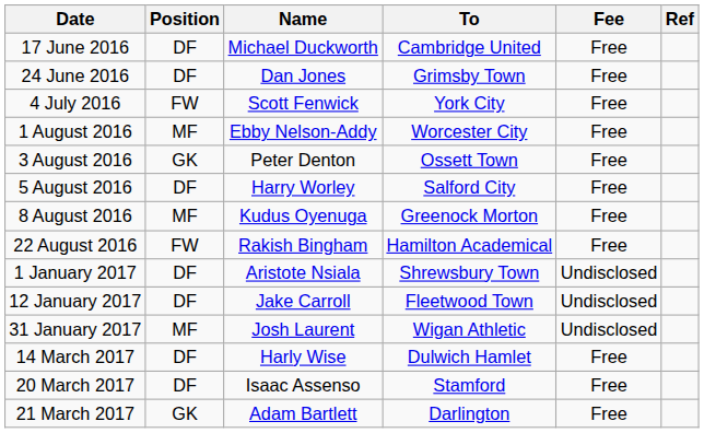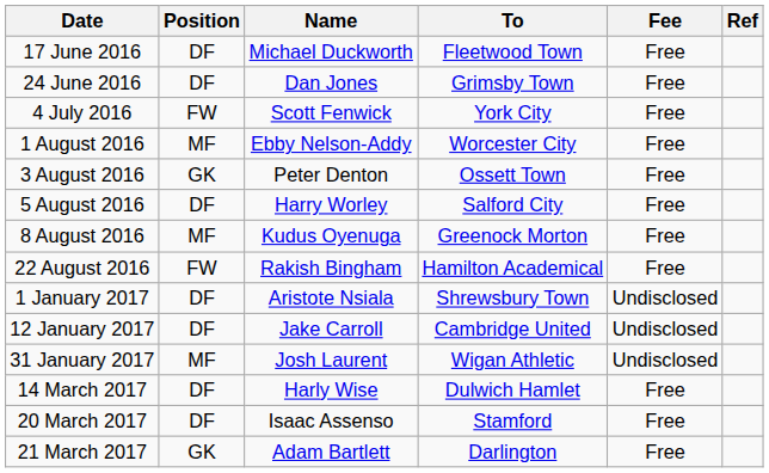 <table class="wikitable" style="font-size: 95%; text-align: center;">
 <tr>
 <th>Date</th>
 <th>Position</th>
 <th>Name</th>
 <th>To</th>
 <th>Fee</th>
 <th>Ref</th>
 </tr>
 <tr>
 <td>17 June 2016</td>
 <td>DF</td>
 <td><a href='#'>Michael Duckworth</a></td>
-<td><a href='#'>Cambridge United</a></td>
+<td><a href='#'>Fleetwood Town</a></td>
 <td>Free</td>
 <td></td>
 </tr>
 <tr>
 <td>24 June 2016</td>
 <td>DF</td>
 <td><a href='#'>Dan Jones</a></td>
 <td><a href='#'>Grimsby Town</a></td>
 <td>Free</td>
 <td></td>
 </tr>
 <tr>
 <td>4 July 2016</td>
 <td>FW</td>
 <td><a href='#'>Scott Fenwick</a></td>
 <td><a href='#'>York City</a></td>
 <td>Free</td>
 <td></td>
 </tr>
 <tr>
 <td>1 August 2016</td>
 <td>MF</td>
 <td><a href='#'>Ebby Nelson-Addy</a></td>
 <td><a href='#'>Worcester City</a></td>
 <td>Free</td>
 <td></td>
 </tr>
 <tr>
 <td>3 August 2016</td>
 <td>GK</td>
 <td>Peter Denton</td>
 <td><a href='#'>Ossett Town</a></td>
 <td>Free</td>
 <td></td>
 </tr>
 <tr>
 <td>5 August 2016</td>
 <td>DF</td>
 <td><a href='#'>Harry Worley</a></td>
 <td><a href='#'>Salford City</a></td>
 <td>Free</td>
 <td></td>
 </tr>
 <tr>
 <td>8 August 2016</td>
 <td>MF</td>
 <td><a href='#'>Kudus Oyenuga</a></td>
 <td><a href='#'>Greenock Morton</a></td>
 <td>Free</td>
 <td></td>
 </tr>
 <tr>
 <td>22 August 2016</td>
 <td>FW</td>
 <td><a href='#'>Rakish Bingham</a></td>
 <td><a href='#'>Hamilton Academical</a></td>
 <td>Free</td>
 <td></td>
 </tr>
 <tr>
 <td>1 January 2017</td>
 <td>DF</td>
 <td><a href='#'>Aristote Nsiala</a></td>
 <td><a href='#'>Shrewsbury Town</a></td>
 <td>Undisclosed</td>
 <td></td>
 </tr>
 <tr>
 <td>12 January 2017</td>
 <td>DF</td>
 <td><a href='#'>Jake Carroll</a></td>
-<td><a href='#'>Fleetwood Town</a></td>
+<td><a href='#'>Cambridge United</a></td>
 <td>Undisclosed</td>
 <td></td>
 </tr>
 <tr>
 <td>31 January 2017</td>
 <td>MF</td>
 <td><a href='#'>Josh Laurent</a></td>
 <td><a href='#'>Wigan Athletic</a></td>
 <td>Undisclosed</td>
 <td></td>
 </tr>
 <tr>
 <td>14 March 2017</td>
 <td>DF</td>
 <td><a href='#'>Harly Wise</a></td>
 <td><a href='#'>Dulwich Hamlet</a></td>
 <td>Free</td>
 <td></td>
 </tr>
 <tr>
 <td>20 March 2017</td>
 <td>DF</td>
 <td>Isaac Assenso</td>
 <td><a href='#'>Stamford</a></td>
 <td>Free</td>
 <td></td>
 </tr>
 <tr>
 <td>21 March 2017</td>
 <td>GK</td>
 <td><a href='#'>Adam Bartlett</a></td>
 <td><a href='#'>Darlington</a></td>
 <td>Free</td>
 <td></td>
 </tr>
 </table>
